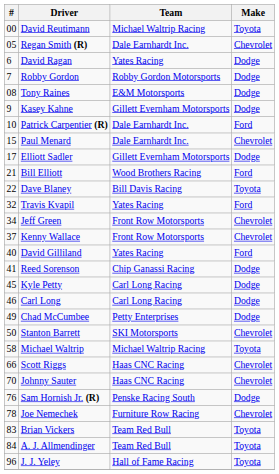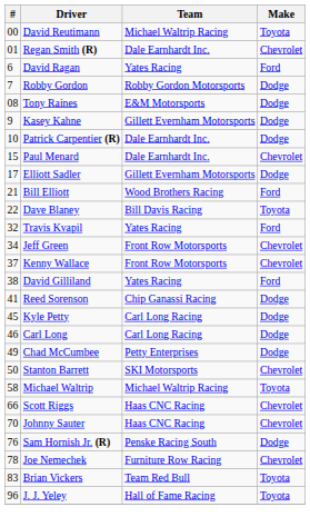 <table class="wikitable" style="font-size:95%">
 <tr>
 <th>#</th>
 <th>Driver</th>
 <th>Team</th>
 <th>Make</th>
 </tr>
 <tr>
 <td>00</td>
 <td><a href='#'>David Reutimann</a></td>
 <td><a href='#'>Michael Waltrip Racing</a></td>
 <td><a href='#'>Toyota</a></td>
 </tr>
 <tr>
-<td>05</td>
+<td>01</td>
 <td><a href='#'>Regan Smith</a> <strong>(R)</strong></td>
 <td><a href='#'>Dale Earnhardt Inc.</a></td>
 <td><a href='#'>Chevrolet</a></td>
 </tr>
 <tr>
 <td>6</td>
 <td><a href='#'>David Ragan</a></td>
 <td><a href='#'>Yates Racing</a></td>
-<td><a href='#'>Dodge</a></td>
+<td><a href='#'>Ford</a></td>
 </tr>
 <tr>
 <td>7</td>
 <td><a href='#'>Robby Gordon</a></td>
 <td><a href='#'>Robby Gordon Motorsports</a></td>
 <td><a href='#'>Dodge</a></td>
 </tr>
 <tr>
 <td>08</td>
 <td><a href='#'>Tony Raines</a></td>
 <td><a href='#'>E&M Motorsports</a></td>
 <td><a href='#'>Dodge</a></td>
 </tr>
 <tr>
 <td>9</td>
 <td><a href='#'>Kasey Kahne</a></td>
 <td><a href='#'>Gillett Evernham Motorsports</a></td>
 <td><a href='#'>Dodge</a></td>
 </tr>
 <tr>
 <td>10</td>
 <td><a href='#'>Patrick Carpentier</a> <strong>(R)</strong></td>
 <td><a href='#'>Dale Earnhardt Inc.</a></td>
-<td><a href='#'>Ford</a></td>
+<td><a href='#'>Dodge</a></td>
 </tr>
 <tr>
 <td>15</td>
 <td><a href='#'>Paul Menard</a></td>
 <td><a href='#'>Dale Earnhardt Inc.</a></td>
 <td><a href='#'>Chevrolet</a></td>
 </tr>
 <tr>
 <td>17</td>
 <td><a href='#'>Elliott Sadler</a></td>
 <td><a href='#'>Gillett Evernham Motorsports</a></td>
 <td><a href='#'>Dodge</a></td>
 </tr>
 <tr>
 <td>21</td>
 <td><a href='#'>Bill Elliott</a></td>
 <td><a href='#'>Wood Brothers Racing</a></td>
 <td><a href='#'>Ford</a></td>
 </tr>
 <tr>
 <td>22</td>
 <td><a href='#'>Dave Blaney</a></td>
 <td><a href='#'>Bill Davis Racing</a></td>
 <td><a href='#'>Toyota</a></td>
 </tr>
 <tr>
 <td>32</td>
 <td><a href='#'>Travis Kvapil</a></td>
 <td><a href='#'>Yates Racing</a></td>
 <td><a href='#'>Ford</a></td>
 </tr>
 <tr>
 <td>34</td>
 <td><a href='#'>Jeff Green</a></td>
 <td><a href='#'>Front Row Motorsports</a></td>
 <td><a href='#'>Chevrolet</a></td>
 </tr>
 <tr>
 <td>37</td>
 <td><a href='#'>Kenny Wallace</a></td>
 <td><a href='#'>Front Row Motorsports</a></td>
 <td><a href='#'>Chevrolet</a></td>
 </tr>
 <tr>
-<td>40</td>
+<td>38</td>
 <td><a href='#'>David Gilliland</a></td>
 <td><a href='#'>Yates Racing</a></td>
 <td><a href='#'>Ford</a></td>
 </tr>
 <tr>
 <td>41</td>
 <td><a href='#'>Reed Sorenson</a></td>
 <td><a href='#'>Chip Ganassi Racing</a></td>
 <td><a href='#'>Dodge</a></td>
 </tr>
 <tr>
 <td>45</td>
 <td><a href='#'>Kyle Petty</a></td>
 <td><a href='#'>Carl Long Racing</a></td>
 <td><a href='#'>Dodge</a></td>
 </tr>
 <tr>
 <td>46</td>
 <td><a href='#'>Carl Long</a></td>
 <td><a href='#'>Carl Long Racing</a></td>
 <td><a href='#'>Dodge</a></td>
 </tr>
 <tr>
 <td>49</td>
 <td><a href='#'>Chad McCumbee</a></td>
 <td><a href='#'>Petty Enterprises</a></td>
 <td><a href='#'>Dodge</a></td>
 </tr>
 <tr>
 <td>50</td>
 <td><a href='#'>Stanton Barrett</a></td>
 <td><a href='#'>SKI Motorsports</a></td>
 <td><a href='#'>Chevrolet</a></td>
 </tr>
 <tr>
 <td>58</td>
 <td><a href='#'>Michael Waltrip</a></td>
 <td><a href='#'>Michael Waltrip Racing</a></td>
 <td><a href='#'>Toyota</a></td>
 </tr>
 <tr>
 <td>66</td>
 <td><a href='#'>Scott Riggs</a></td>
 <td><a href='#'>Haas CNC Racing</a></td>
 <td><a href='#'>Chevrolet</a></td>
 </tr>
 <tr>
 <td>70</td>
 <td><a href='#'>Johnny Sauter</a></td>
 <td><a href='#'>Haas CNC Racing</a></td>
 <td><a href='#'>Chevrolet</a></td>
 </tr>
 <tr>
 <td>76</td>
 <td><a href='#'>Sam Hornish Jr.</a> <strong>(R)</strong></td>
 <td><a href='#'>Penske Racing South</a></td>
 <td><a href='#'>Dodge</a></td>
 </tr>
 <tr>
 <td>78</td>
 <td><a href='#'>Joe Nemechek</a></td>
 <td><a href='#'>Furniture Row Racing</a></td>
 <td><a href='#'>Chevrolet</a></td>
 </tr>
 <tr>
 <td>83</td>
 <td><a href='#'>Brian Vickers</a></td>
 <td><a href='#'>Team Red Bull</a></td>
 <td><a href='#'>Toyota</a></td>
 </tr>
 <tr>
-<td>84</td>
-<td><a href='#'>A. J. Allmendinger</a></td>
-<td><a href='#'>Team Red Bull</a></td>
-<td><a href='#'>Toyota</a></td>
-</tr>
-<tr>
 <td>96</td>
 <td><a href='#'>J. J. Yeley</a></td>
 <td><a href='#'>Hall of Fame Racing</a></td>
 <td><a href='#'>Toyota</a></td>
 </tr>
 <tr>
 </tr>
 </table>
